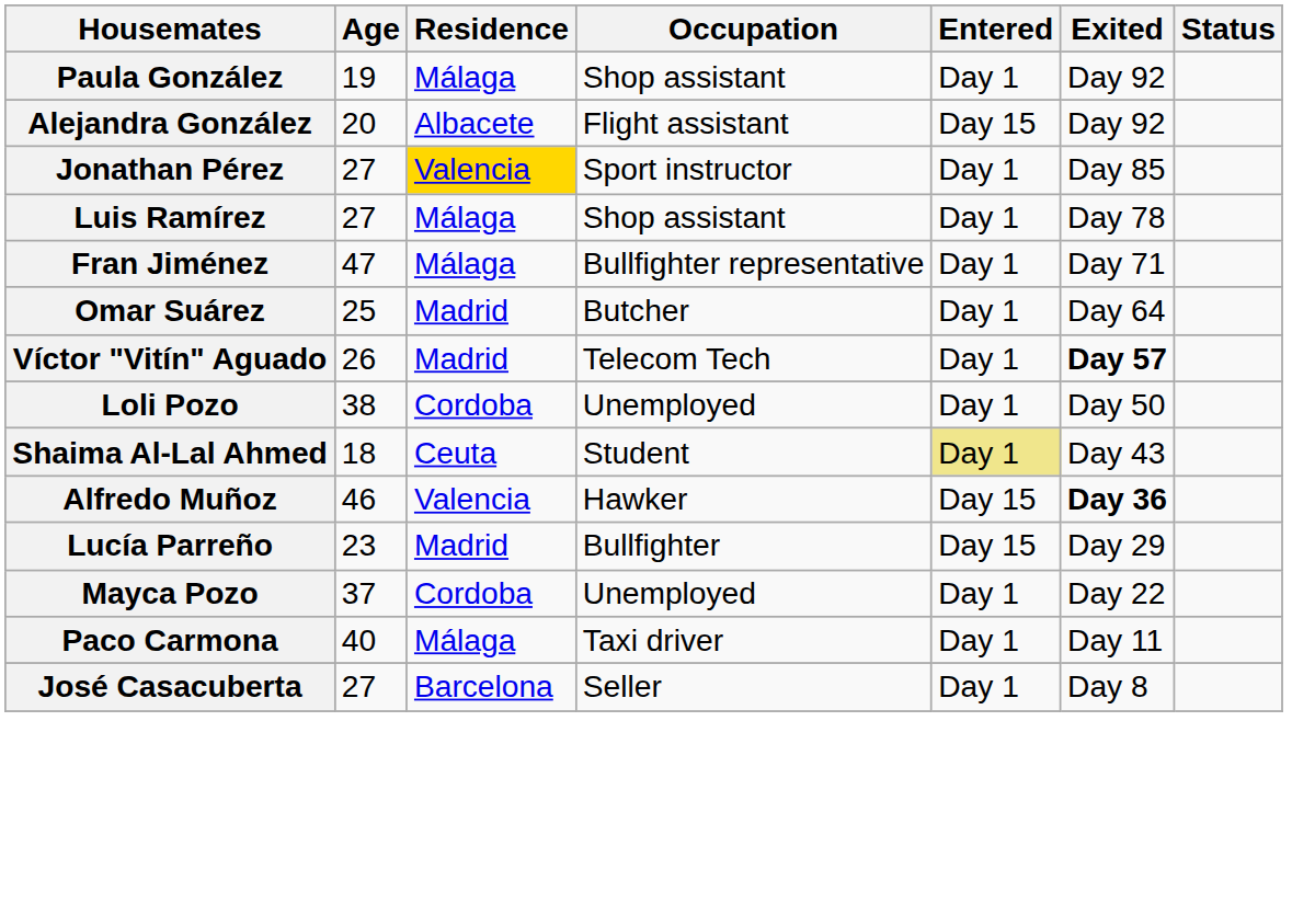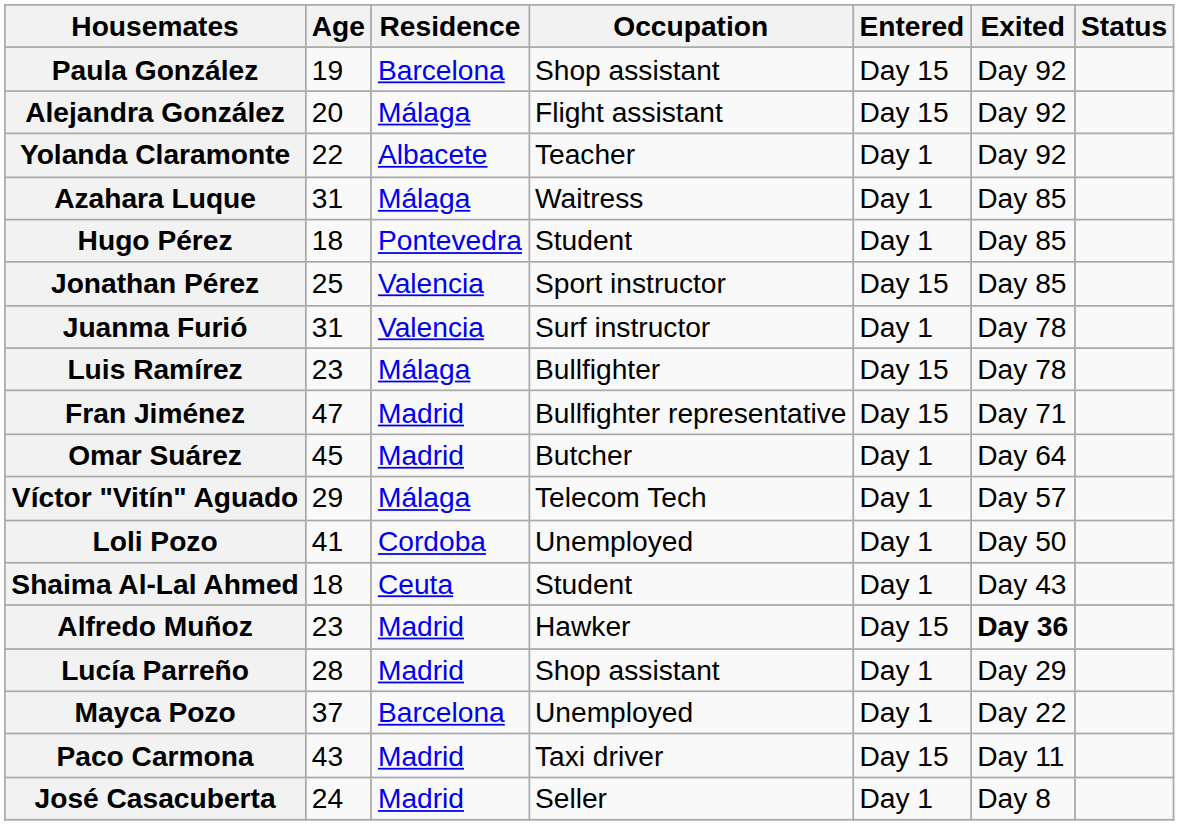 <table class="wikitable sortable" style="text-align:left; line-height:17px; width:auto;">
 <tr>
 <th>Housemates</th>
 <th>Age</th>
 <th>Residence</th>
 <th>Occupation</th>
 <th>Entered</th>
 <th>Exited</th>
 <th>Status</th>
 </tr>
 <tr>
 <th>Paula González</th>
 <td>19</td>
-<td><a href='#'>Málaga</a></td>
+<td><a href='#'>Barcelona</a></td>
 <td>Shop assistant</td>
-<td>Day 1</td>
+<td>Day 15</td>
 <td>Day 92</td>
 <td></td>
 </tr>
 <tr>
 <th>Alejandra González</th>
 <td>20</td>
-<td><a href='#'>Albacete</a></td>
+<td><a href='#'>Málaga</a></td>
 <td>Flight assistant</td>
 <td>Day 15</td>
 <td>Day 92</td>
 <td></td>
 </tr>
 <tr>
-<th>Jonathan Pérez</th>
-<td>27</td>
-<td style="background: gold;"><a href='#'>Valencia</a></td>
-<td>Sport instructor</td>
+<th>Yolanda Claramonte</th>
+<td>22</td>
+<td><a href='#'>Albacete</a></td>
+<td>Teacher</td>
+<td>Day 1</td>
+<td>Day 92</td>
+<td></td>
+</tr>
+<tr>
+<th>Azahara Luque</th>
+<td>31</td>
+<td><a href='#'>Málaga</a></td>
+<td>Waitress</td>
 <td>Day 1</td>
 <td>Day 85</td>
 <td></td>
 </tr>
 <tr>
+<th>Hugo Pérez</th>
+<td>18</td>
+<td><a href='#'>Pontevedra</a></td>
+<td>Student</td>
+<td>Day 1</td>
+<td>Day 85</td>
+<td></td>
+</tr>
+<tr>
+<th>Jonathan Pérez</th>
+<td>25</td>
+<td><a href='#'>Valencia</a></td>
+<td>Sport instructor</td>
+<td>Day 15</td>
+<td>Day 85</td>
+<td></td>
+</tr>
+<tr>
+<th>Juanma Furió</th>
+<td>31</td>
+<td><a href='#'>Valencia</a></td>
+<td>Surf instructor</td>
+<td>Day 1</td>
+<td>Day 78</td>
+<td></td>
+</tr>
+<tr>
 <th>Luis Ramírez</th>
-<td>27</td>
+<td>23</td>
 <td><a href='#'>Málaga</a></td>
-<td>Shop assistant</td>
-<td>Day 1</td>
+<td>Bullfighter</td>
+<td>Day 15</td>
 <td>Day 78</td>
 <td></td>
 </tr>
 <tr>
 <th>Fran Jiménez</th>
 <td>47</td>
-<td><a href='#'>Málaga</a></td>
+<td><a href='#'>Madrid</a></td>
 <td>Bullfighter representative</td>
-<td>Day 1</td>
+<td>Day 15</td>
 <td>Day 71</td>
 <td></td>
 </tr>
 <tr>
 <th>Omar Suárez</th>
-<td>25</td>
+<td>45</td>
 <td><a href='#'>Madrid</a></td>
 <td>Butcher</td>
 <td>Day 1</td>
 <td>Day 64</td>
 <td></td>
 </tr>
 <tr>
 <th>Víctor "Vitín" Aguado</th>
-<td>26</td>
-<td><a href='#'>Madrid</a></td>
+<td>29</td>
+<td><a href='#'>Málaga</a></td>
 <td>Telecom Tech</td>
 <td>Day 1</td>
-<td><strong>Day 57</strong></td>
+<td>Day 57</td>
 <td></td>
 </tr>
 <tr>
 <th>Loli Pozo</th>
-<td>38</td>
+<td>41</td>
 <td><a href='#'>Cordoba</a></td>
 <td>Unemployed</td>
 <td>Day 1</td>
 <td>Day 50</td>
 <td></td>
 </tr>
 <tr>
 <th>Shaima Al-Lal Ahmed</th>
 <td>18</td>
 <td><a href='#'>Ceuta</a></td>
 <td>Student</td>
-<td style="background: khaki;">Day 1</td>
+<td>Day 1</td>
 <td>Day 43</td>
 <td></td>
 </tr>
 <tr>
 <th>Alfredo Muñoz</th>
-<td>46</td>
-<td><a href='#'>Valencia</a></td>
+<td>23</td>
+<td><a href='#'>Madrid</a></td>
 <td>Hawker</td>
 <td>Day 15</td>
 <td><strong>Day 36</strong></td>
 <td></td>
 </tr>
 <tr>
 <th>Lucía Parreño</th>
-<td>23</td>
+<td>28</td>
 <td><a href='#'>Madrid</a></td>
-<td>Bullfighter</td>
-<td>Day 15</td>
+<td>Shop assistant</td>
+<td>Day 1</td>
 <td>Day 29</td>
 <td></td>
 </tr>
 <tr>
 <th>Mayca Pozo</th>
 <td>37</td>
-<td><a href='#'>Cordoba</a></td>
+<td><a href='#'>Barcelona</a></td>
 <td>Unemployed</td>
 <td>Day 1</td>
 <td>Day 22</td>
 <td></td>
 </tr>
 <tr>
 <th>Paco Carmona</th>
-<td>40</td>
-<td><a href='#'>Málaga</a></td>
+<td>43</td>
+<td><a href='#'>Madrid</a></td>
 <td>Taxi driver</td>
-<td>Day 1</td>
+<td>Day 15</td>
 <td>Day 11</td>
 <td></td>
 </tr>
 <tr>
 <th>José Casacuberta</th>
-<td>27</td>
-<td><a href='#'>Barcelona</a></td>
+<td>24</td>
+<td><a href='#'>Madrid</a></td>
 <td>Seller</td>
 <td>Day 1</td>
 <td>Day 8</td>
 <td></td>
 </tr>
 </table>
